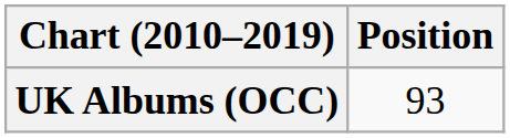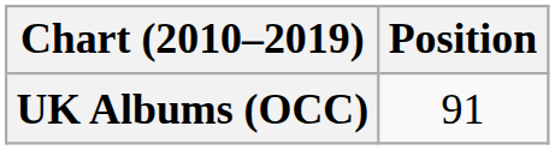 <table class="wikitable plainrowheaders" style="text-align:center">
 <tr>
 <th scope="col">Chart (2010–2019)</th>
 <th scope="col">Position</th>
 </tr>
 <tr>
 <th scope="row">UK Albums (OCC)</th>
-<td>93</td>
+<td>91</td>
 </tr>
 </table>
